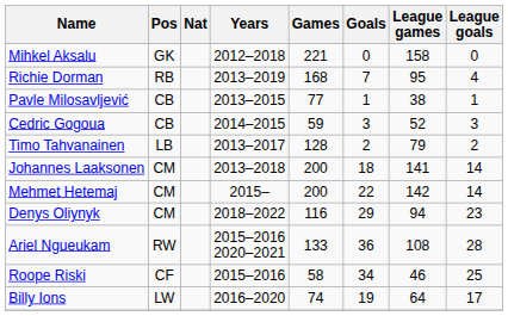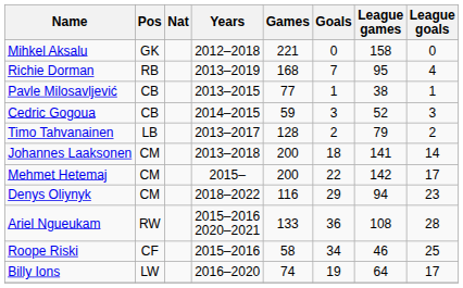 <table class="wikitable" style="text-align: center">
 <tr>
 <th>Name</th>
 <th>Pos</th>
 <th>Nat</th>
 <th>Years</th>
 <th>Games</th>
 <th>Goals</th>
 <th>League<br>games</th>
 <th>League<br>goals</th>
 </tr>
 <tr>
 <td align="left"><a href='#'>Mihkel Aksalu</a></td>
 <td>GK</td>
 <td></td>
 <td>2012–2018</td>
 <td>221</td>
 <td>0</td>
 <td>158</td>
 <td>0</td>
 </tr>
 <tr>
 <td align="left"><a href='#'>Richie Dorman</a></td>
 <td>RB</td>
 <td></td>
 <td>2013–2019</td>
 <td>168</td>
 <td>7</td>
 <td>95</td>
 <td>4</td>
 </tr>
 <tr>
 <td align="left"><a href='#'>Pavle Milosavljević</a></td>
 <td>CB</td>
 <td></td>
 <td>2013–2015</td>
 <td>77</td>
 <td>1</td>
 <td>38</td>
 <td>1</td>
 </tr>
 <tr>
 <td align="left"><a href='#'>Cedric Gogoua</a></td>
 <td>CB</td>
 <td></td>
 <td>2014–2015</td>
 <td>59</td>
 <td>3</td>
 <td>52</td>
 <td>3</td>
 </tr>
 <tr>
 <td align="left"><a href='#'>Timo Tahvanainen</a></td>
 <td>LB</td>
 <td></td>
 <td>2013–2017</td>
 <td>128</td>
 <td>2</td>
 <td>79</td>
 <td>2</td>
 </tr>
 <tr>
 <td align="left"><a href='#'>Johannes Laaksonen</a></td>
 <td>CM</td>
 <td></td>
 <td>2013–2018</td>
 <td>200</td>
 <td>18</td>
 <td>141</td>
 <td>14</td>
 </tr>
 <tr>
 <td align="left"><a href='#'>Mehmet Hetemaj</a></td>
 <td>CM</td>
 <td></td>
 <td>2015–</td>
 <td>200</td>
 <td>22</td>
 <td>142</td>
-<td>14</td>
+<td>17</td>
 </tr>
 <tr>
 <td align="left"><a href='#'>Denys Oliynyk</a></td>
 <td>CM</td>
 <td></td>
 <td>2018–2022</td>
 <td>116</td>
 <td>29</td>
 <td>94</td>
 <td>23</td>
 </tr>
 <tr>
 <td align="left"><a href='#'>Ariel Ngueukam</a></td>
 <td>RW</td>
 <td></td>
 <td>2015–2016<br>2020–2021</td>
 <td>133</td>
 <td>36</td>
 <td>108</td>
 <td>28</td>
 </tr>
 <tr>
 <td align="left"><a href='#'>Roope Riski</a></td>
 <td>CF</td>
 <td></td>
 <td>2015–2016</td>
 <td>58</td>
 <td>34</td>
 <td>46</td>
 <td>25</td>
 </tr>
 <tr>
 <td align="left"><a href='#'>Billy Ions</a></td>
 <td>LW</td>
 <td></td>
 <td>2016–2020</td>
 <td>74</td>
 <td>19</td>
 <td>64</td>
 <td>17</td>
 </tr>
 <tr>
 </tr>
 </table>
